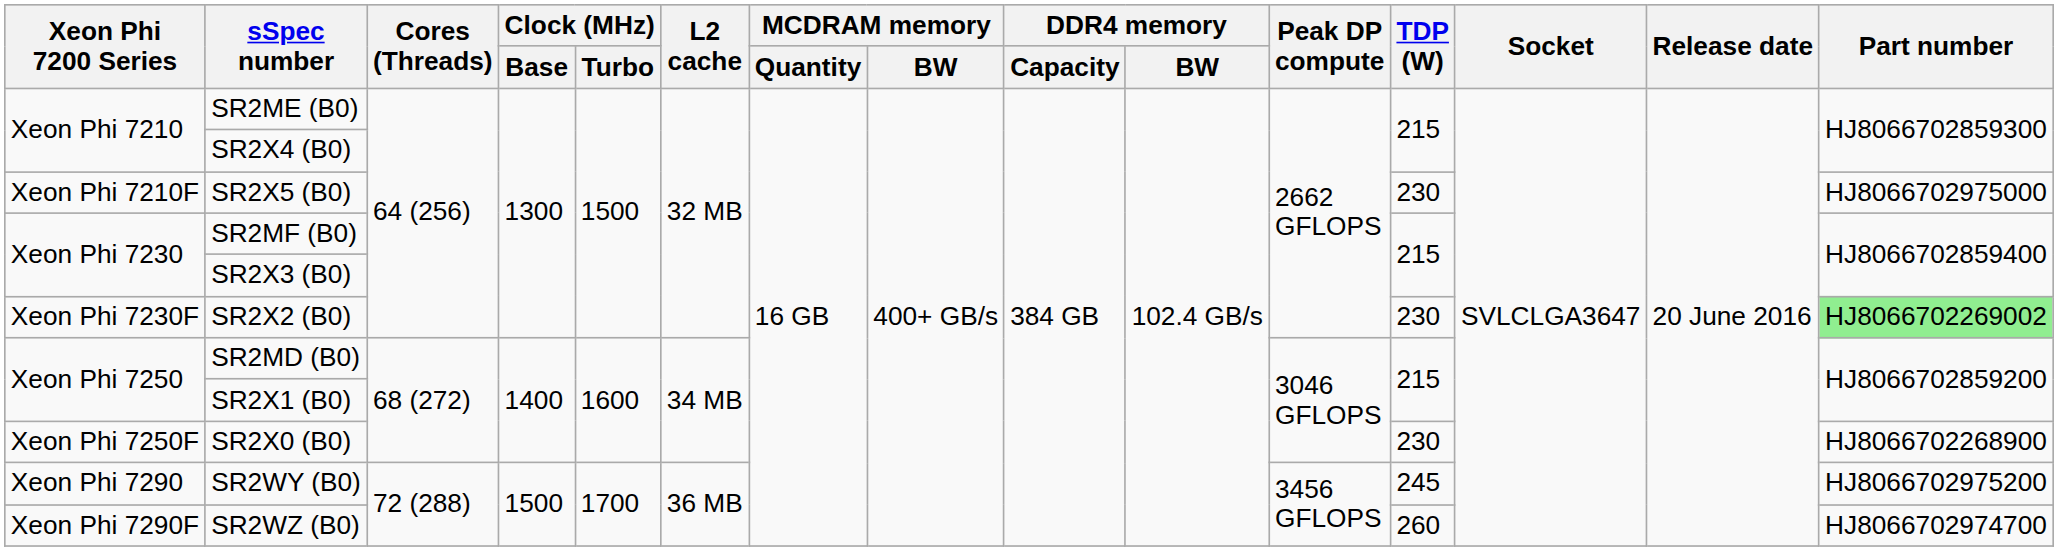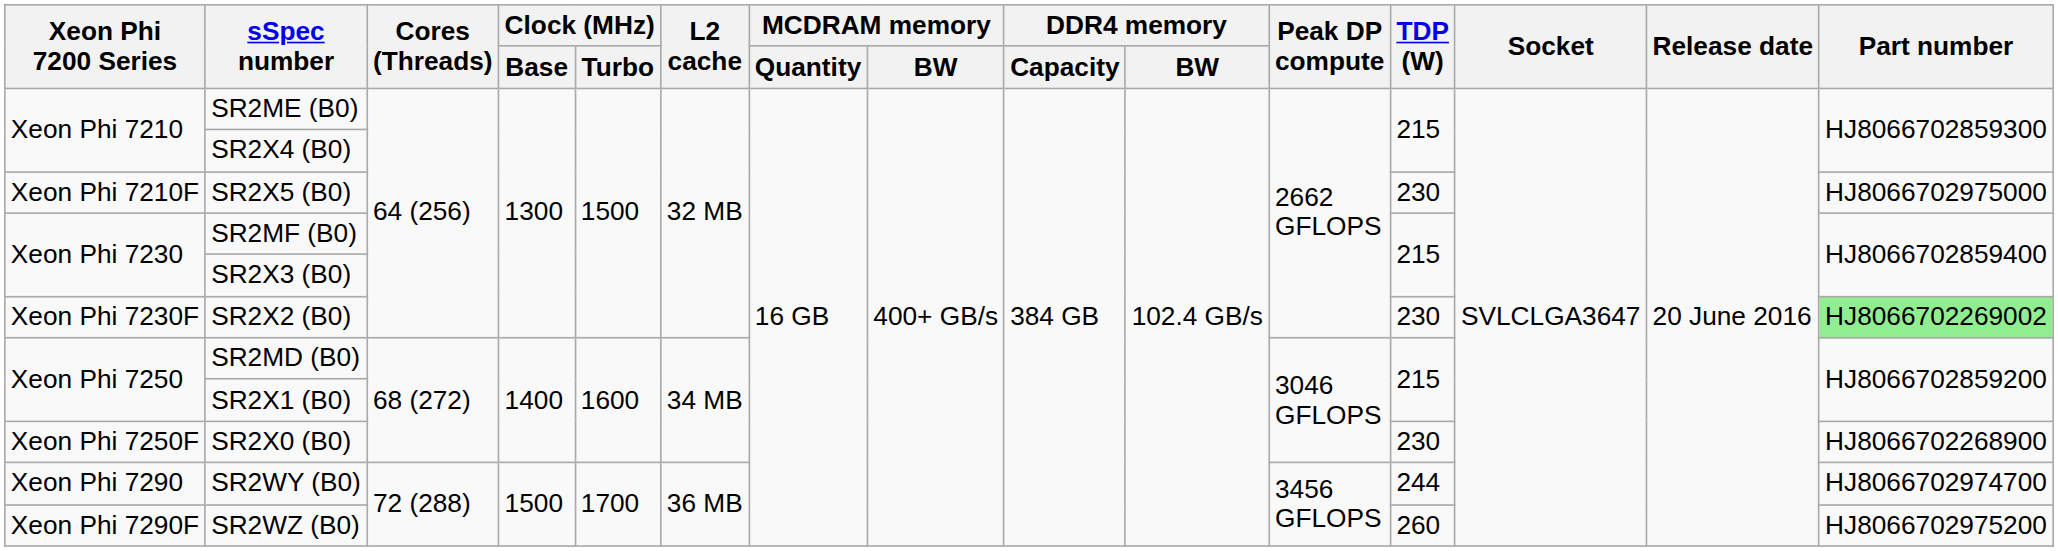 <table class="wikitable sortable">
 <tr>
 <th rowspan="2">Xeon Phi<br>7200 Series</th>
 <th rowspan="2"><a href='#'>sSpec</a><br>number</th>
 <th rowspan="2">Cores<br>(Threads)</th>
 <th colspan="2">Clock (MHz)</th>
 <th rowspan="2">L2<br>cache</th>
 <th colspan="2">MCDRAM memory</th>
 <th colspan="2">DDR4 memory</th>
 <th rowspan="2">Peak DP<br>compute</th>
 <th rowspan="2"><a href='#'>TDP</a><br>(W)</th>
 <th rowspan="2" class="unsortable">Socket</th>
 <th rowspan="2" class="unsortable">Release date</th>
 <th rowspan="2">Part number</th>
 </tr>
 <tr>
 <th class="unsortable">Base</th>
 <th class="unsortable">Turbo</th>
 <th class="unsortable">Quantity</th>
 <th class="unsortable"><abbr>BW</abbr></th>
 <th class="unsortable">Capacity</th>
 <th class="unsortable"><abbr>BW</abbr></th>
 </tr>
 <tr>
 <td rowspan="2">Xeon Phi 7210</td>
 <td>SR2ME (B0)</td>
 <td rowspan="6">64 (256)</td>
 <td rowspan="6">1300</td>
 <td rowspan="6">1500</td>
 <td rowspan="6">32 MB</td>
 <td rowspan="11">16 GB</td>
 <td rowspan="11">400+ GB/s</td>
 <td rowspan="11">384 GB</td>
 <td rowspan="11">102.4 GB/s</td>
 <td rowspan="6">2662<br>GFLOPS</td>
 <td rowspan="2">215</td>
 <td rowspan="11" style="text-align:center; vertical-align: center;">SVLCLGA3647</td>
 <td rowspan="11">20 June 2016</td>
 <td rowspan="2">HJ8066702859300</td>
 </tr>
 <tr>
 <td>SR2X4 (B0)</td>
 </tr>
 <tr>
 <td>Xeon Phi 7210F</td>
 <td>SR2X5 (B0)</td>
 <td>230</td>
 <td>HJ8066702975000</td>
 </tr>
 <tr>
 <td rowspan="2">Xeon Phi 7230</td>
 <td>SR2MF (B0)</td>
 <td rowspan="2">215</td>
 <td rowspan="2">HJ8066702859400</td>
 </tr>
 <tr>
 <td>SR2X3 (B0)</td>
 </tr>
 <tr>
 <td>Xeon Phi 7230F</td>
 <td>SR2X2 (B0)</td>
 <td>230</td>
 <td style="background: lightgreen;">HJ8066702269002</td>
 </tr>
 <tr>
 <td rowspan="2">Xeon Phi 7250</td>
 <td>SR2MD (B0)</td>
 <td rowspan="3">68 (272)</td>
 <td rowspan="3">1400</td>
 <td rowspan="3">1600</td>
 <td rowspan="3">34 MB</td>
 <td rowspan="3">3046<br>GFLOPS</td>
 <td rowspan="2">215</td>
 <td rowspan="2">HJ8066702859200</td>
 </tr>
 <tr>
 <td>SR2X1 (B0)</td>
 </tr>
 <tr>
 <td>Xeon Phi 7250F</td>
 <td>SR2X0 (B0)</td>
 <td>230</td>
 <td>HJ8066702268900</td>
 </tr>
 <tr>
 <td>Xeon Phi 7290</td>
 <td>SR2WY (B0)</td>
 <td rowspan="2">72 (288)</td>
 <td rowspan="2">1500</td>
 <td rowspan="2">1700</td>
 <td rowspan="2">36 MB</td>
 <td rowspan="2">3456<br>GFLOPS</td>
-<td>245</td>
-<td>HJ8066702975200</td>
+<td>244</td>
+<td>HJ8066702974700</td>
 </tr>
 <tr>
 <td>Xeon Phi 7290F</td>
 <td>SR2WZ (B0)</td>
 <td>260</td>
-<td>HJ8066702974700</td>
+<td>HJ8066702975200</td>
 </tr>
 </table>
